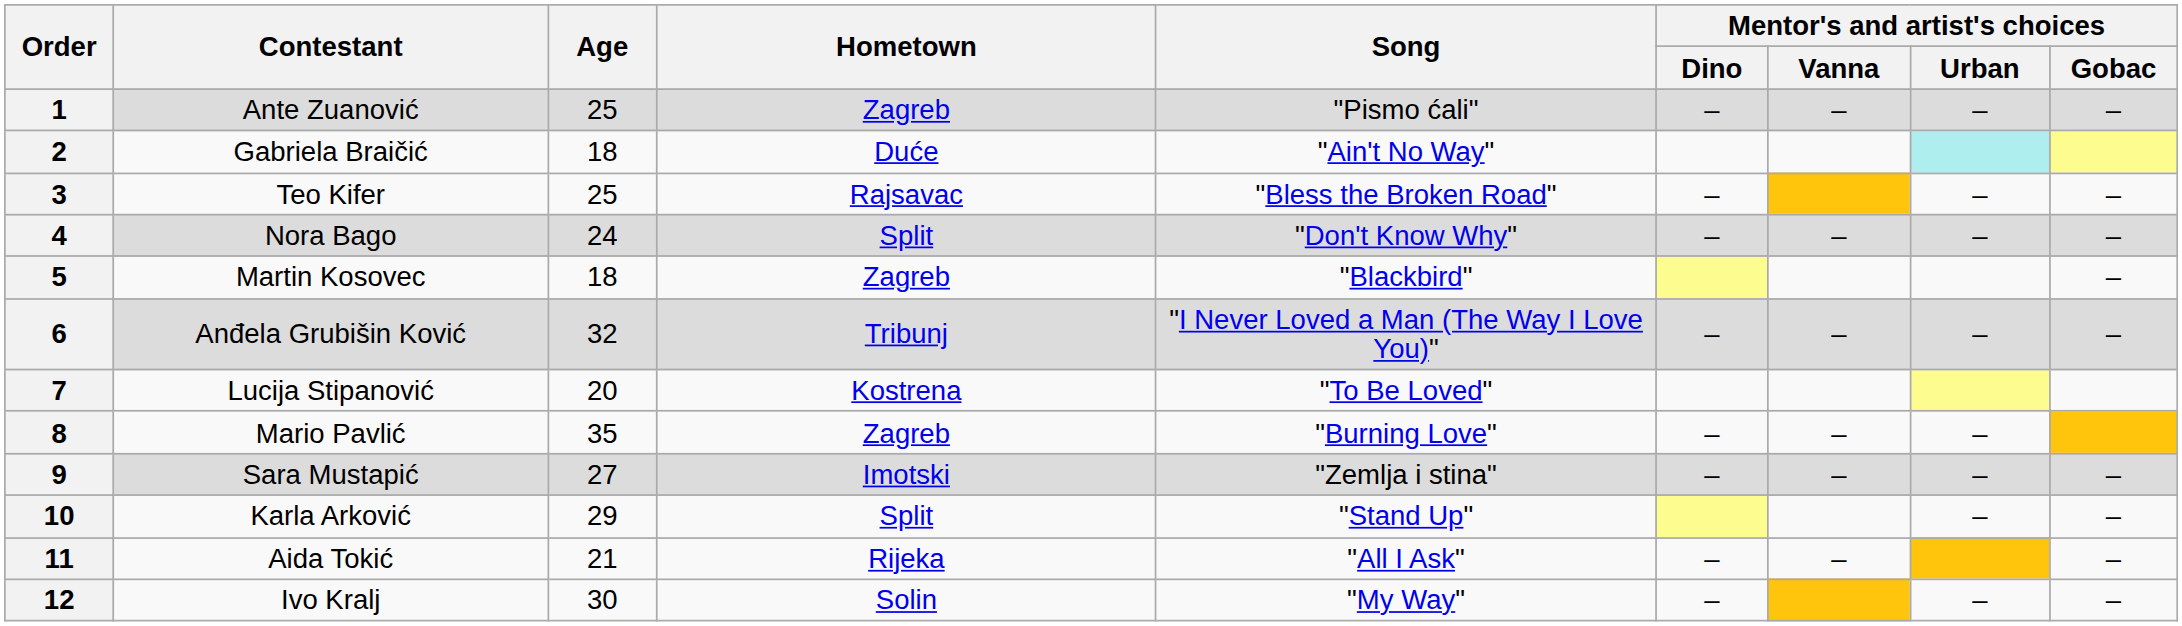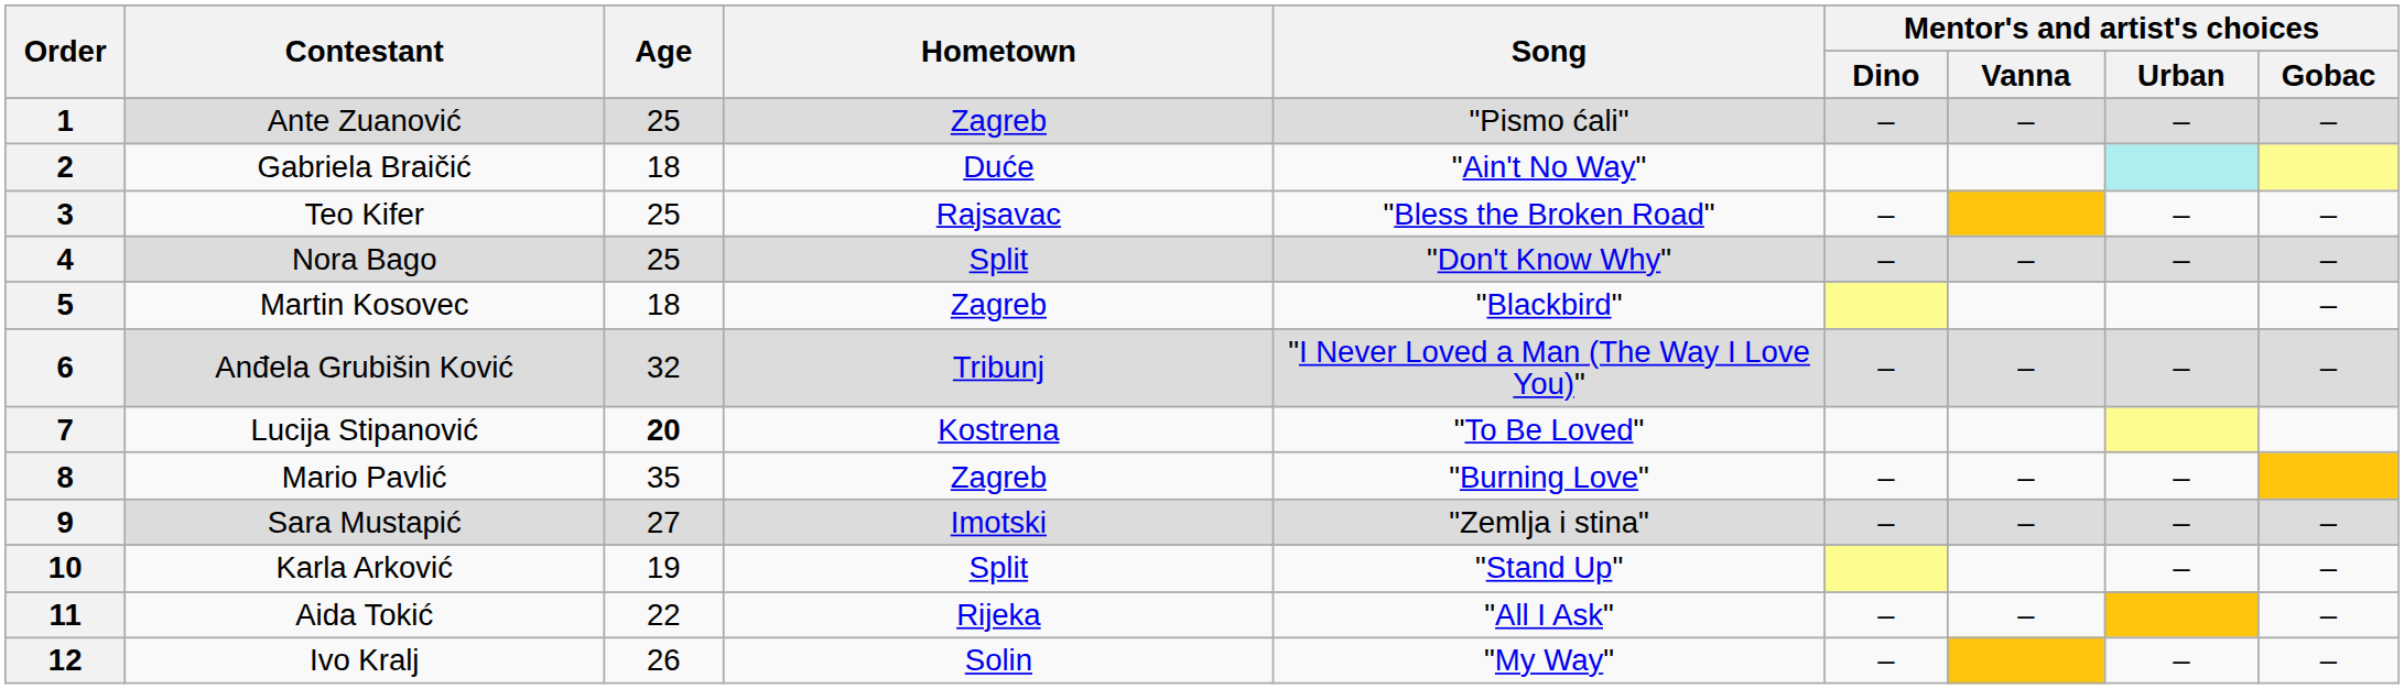 <table class="wikitable" style="text-align:center; line-height:17px; width:100%">
 <tr>
 <th rowspan="2" style="width:05%">Order</th>
 <th rowspan="2" style="width:20%">Contestant</th>
 <th rowspan="2" style="width:05%">Age</th>
 <th rowspan="2" style="width:23%">Hometown</th>
 <th rowspan="2" style="width:23%">Song</th>
 <th colspan="4" style="width:25%">Mentor's and artist's choices</th>
 </tr>
 <tr>
 <th>Dino</th>
 <th>Vanna</th>
 <th>Urban</th>
 <th>Gobac</th>
 </tr>
 <tr style="background:#DCDCDC">
 <th>1</th>
 <td>Ante Zuanović</td>
 <td>25</td>
 <td><a href='#'>Zagreb</a></td>
 <td>"Pismo ćali"</td>
 <td>–</td>
 <td>–</td>
 <td>–</td>
 <td>–</td>
 </tr>
 <tr>
 <th><strong>2</strong></th>
 <td>Gabriela Braičić</td>
 <td>18</td>
 <td><a href='#'>Duće</a></td>
 <td>"<a href='#'>Ain't No Way</a>"</td>
 <td></td>
 <td></td>
 <td style="background:#afeeee"></td>
 <td style="background:#fdfc8f"></td>
 </tr>
 <tr>
 <th><strong>3</strong></th>
 <td>Teo Kifer</td>
 <td>25</td>
 <td><a href='#'>Rajsavac</a></td>
 <td>"<a href='#'>Bless the Broken Road</a>"</td>
 <td>–</td>
 <td style="background:#ffc40c"></td>
 <td>–</td>
 <td>–</td>
 </tr>
 <tr style="background:#DCDCDC">
 <th><strong>4</strong></th>
 <td>Nora Bago</td>
-<td>24</td>
+<td>25</td>
 <td><a href='#'>Split</a></td>
 <td>"<a href='#'>Don't Know Why</a>"</td>
 <td>–</td>
 <td>–</td>
 <td>–</td>
 <td>–</td>
 </tr>
 <tr>
 <th>5</th>
 <td>Martin Kosovec</td>
 <td>18</td>
 <td><a href='#'>Zagreb</a></td>
 <td>"<a href='#'>Blackbird</a>"</td>
 <td style="background:#fdfc8f"></td>
 <td></td>
 <td></td>
 <td>–</td>
 </tr>
 <tr style="background:#DCDCDC">
 <th>6</th>
 <td>Anđela Grubišin Ković</td>
 <td>32</td>
 <td><a href='#'>Tribunj</a></td>
 <td>"<a href='#'>I Never Loved a Man (The Way I Love You)</a>"</td>
 <td>–</td>
 <td>–</td>
 <td>–</td>
 <td>–</td>
 </tr>
 <tr>
 <th>7</th>
 <td>Lucija Stipanović</td>
-<td>20</td>
+<td><strong>20</strong></td>
 <td><a href='#'>Kostrena</a></td>
 <td>"<a href='#'>To Be Loved</a>"</td>
 <td></td>
 <td></td>
 <td style="background:#fdfc8f"></td>
 <td></td>
 </tr>
 <tr>
 <th>8</th>
 <td>Mario Pavlić</td>
 <td>35</td>
 <td><a href='#'>Zagreb</a></td>
 <td>"<a href='#'>Burning Love</a>"</td>
 <td>–</td>
 <td>–</td>
 <td>–</td>
 <td style="background:#ffc40c"></td>
 </tr>
 <tr style="background:#DCDCDC">
 <th>9</th>
 <td>Sara Mustapić</td>
 <td>27</td>
 <td><a href='#'>Imotski</a></td>
 <td>"Zemlja i stina"</td>
 <td>–</td>
 <td>–</td>
 <td>–</td>
 <td>–</td>
 </tr>
 <tr>
 <th>10</th>
 <td>Karla Arković</td>
-<td>29</td>
+<td>19</td>
 <td><a href='#'>Split</a></td>
 <td>"<a href='#'>Stand Up</a>"</td>
 <td style="background:#fdfc8f"></td>
 <td></td>
 <td>–</td>
 <td>–</td>
 </tr>
 <tr>
 <th>11</th>
 <td>Aida Tokić</td>
-<td>21</td>
+<td>22</td>
 <td><a href='#'>Rijeka</a></td>
 <td>"<a href='#'>All I Ask</a>"</td>
 <td>–</td>
 <td>–</td>
 <td style="background:#ffc40c"></td>
 <td>–</td>
 </tr>
 <tr>
 <th>12</th>
 <td>Ivo Kralj</td>
-<td>30</td>
+<td>26</td>
 <td><a href='#'>Solin</a></td>
 <td>"<a href='#'>My Way</a>"</td>
 <td>–</td>
 <td style="background:#ffc40c"></td>
 <td>–</td>
 <td>–</td>
 </tr>
 </table>
